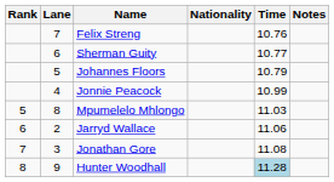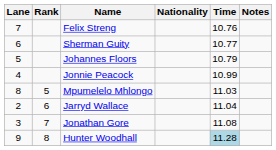 <table class="wikitable sortable" style="text-align:center">
 <tr>
+<th>Lane</th>
 <th>Rank</th>
-<th>Lane</th>
 <th>Name</th>
 <th>Nationality</th>
 <th>Time</th>
 <th>Notes</th>
 </tr>
 <tr>
+<td>7</td>
 <td></td>
-<td>7</td>
 <td align="left"><a href='#'>Felix Streng</a></td>
 <td align="left"></td>
 <td>10.76</td>
 <td></td>
 </tr>
 <tr>
+<td>6</td>
 <td></td>
-<td>6</td>
 <td align="left"><a href='#'>Sherman Guity</a></td>
 <td align="left"></td>
 <td>10.77</td>
 <td></td>
 </tr>
 <tr>
+<td>5</td>
 <td></td>
-<td>5</td>
 <td align="left"><a href='#'>Johannes Floors</a></td>
 <td align="left"></td>
 <td>10.79</td>
 <td></td>
 </tr>
 <tr>
+<td>4</td>
 <td></td>
-<td>4</td>
 <td align="left"><a href='#'>Jonnie Peacock</a></td>
 <td align="left"></td>
 <td>10.99</td>
 <td></td>
 </tr>
 <tr>
+<td>8</td>
 <td>5</td>
-<td>8</td>
 <td align="left"><a href='#'>Mpumelelo Mhlongo</a></td>
 <td align="left"></td>
 <td>11.03</td>
 <td></td>
 </tr>
 <tr>
+<td>2</td>
 <td>6</td>
-<td>2</td>
 <td align="left"><a href='#'>Jarryd Wallace</a></td>
 <td align="left"></td>
-<td>11.06</td>
+<td>11.04</td>
 <td></td>
 </tr>
 <tr>
+<td>3</td>
 <td>7</td>
-<td>3</td>
 <td align="left"><a href='#'>Jonathan Gore</a></td>
 <td align="left"></td>
 <td>11.08</td>
 <td></td>
 </tr>
 <tr>
+<td>9</td>
 <td>8</td>
-<td>9</td>
 <td align="left"><a href='#'>Hunter Woodhall</a></td>
 <td align="left"></td>
 <td style="background: lightblue;">11.28</td>
 <td></td>
 </tr>
 </table>
